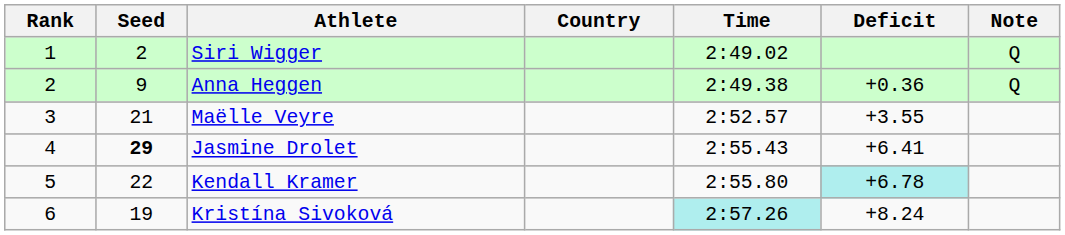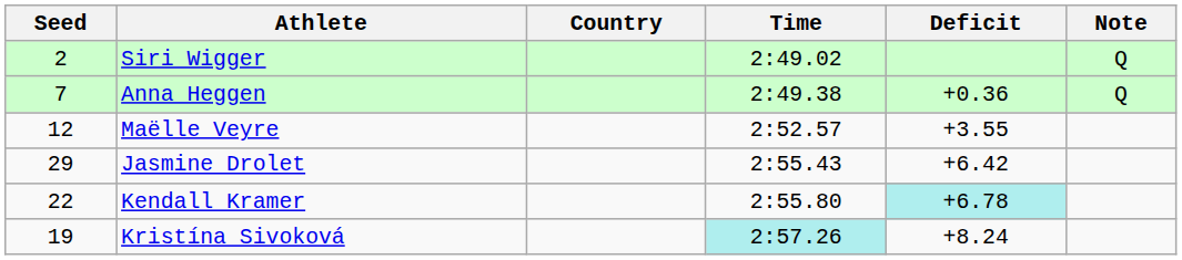 <table class="wikitable sortable" style="text-align:center" width=55%>
 <tr>
-<th>Rank</th>
 <th>Seed</th>
 <th>Athlete</th>
 <th>Country</th>
 <th>Time</th>
 <th>Deficit</th>
 <th>Note</th>
 </tr>
 <tr bgcolor=ccffcc>
-<td>1</td>
 <td>2</td>
 <td align=left><a href='#'>Siri Wigger</a></td>
 <td align=left></td>
 <td>2:49.02</td>
 <td></td>
 <td>Q</td>
 </tr>
 <tr bgcolor=ccffcc>
-<td>2</td>
-<td>9</td>
+<td>7</td>
 <td align=left><a href='#'>Anna Heggen</a></td>
 <td align=left></td>
 <td>2:49.38</td>
 <td>+0.36</td>
 <td>Q</td>
 </tr>
 <tr>
-<td>3</td>
-<td>21</td>
+<td>12</td>
 <td align=left><a href='#'>Maëlle Veyre</a></td>
 <td align=left></td>
 <td>2:52.57</td>
 <td>+3.55</td>
 <td></td>
 </tr>
 <tr>
-<td>4</td>
-<td><strong>29</strong></td>
+<td>29</td>
 <td align=left><a href='#'>Jasmine Drolet</a></td>
 <td align=left></td>
 <td>2:55.43</td>
-<td>+6.41</td>
+<td>+6.42</td>
 <td></td>
 </tr>
 <tr>
-<td>5</td>
 <td>22</td>
 <td align=left><a href='#'>Kendall Kramer</a></td>
 <td align=left></td>
 <td>2:55.80</td>
 <td style="background: paleturquoise;">+6.78</td>
 <td></td>
 </tr>
 <tr>
-<td>6</td>
 <td>19</td>
 <td align=left><a href='#'>Kristína Sivoková</a></td>
 <td align=left></td>
 <td style="background: paleturquoise;">2:57.26</td>
 <td>+8.24</td>
 <td></td>
 </tr>
 </table>
